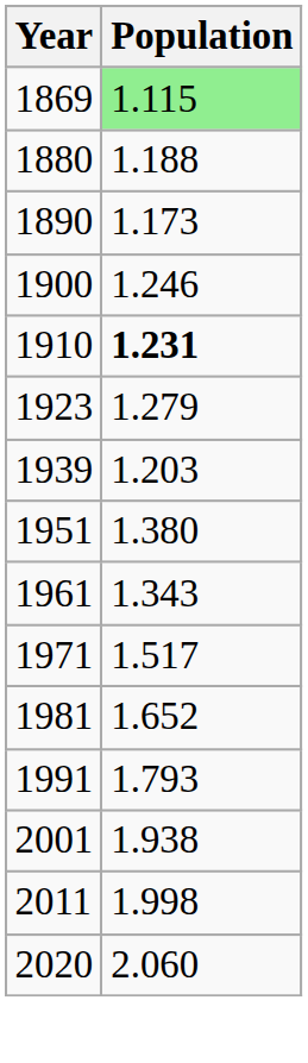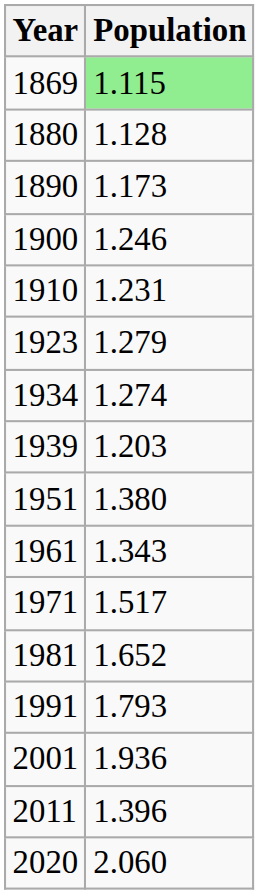 <table class="wikitable">
 <tr>
 <th>Year</th>
 <th>Population</th>
 </tr>
 <tr>
 <td>1869</td>
 <td style="background: lightgreen;">1.115</td>
 </tr>
 <tr>
 <td>1880</td>
-<td>1.188</td>
+<td>1.128</td>
 </tr>
 <tr>
 <td>1890</td>
 <td>1.173</td>
 </tr>
 <tr>
 <td>1900</td>
 <td>1.246</td>
 </tr>
 <tr>
 <td>1910</td>
-<td><strong>1.231</strong></td>
+<td>1.231</td>
 </tr>
 <tr>
 <td>1923</td>
 <td>1.279</td>
+</tr>
+<tr>
+<td>1934</td>
+<td>1.274</td>
 </tr>
 <tr>
 <td>1939</td>
 <td>1.203</td>
 </tr>
 <tr>
 <td>1951</td>
 <td>1.380</td>
 </tr>
 <tr>
 <td>1961</td>
 <td>1.343</td>
 </tr>
 <tr>
 <td>1971</td>
 <td>1.517</td>
 </tr>
 <tr>
 <td>1981</td>
 <td>1.652</td>
 </tr>
 <tr>
 <td>1991</td>
 <td>1.793</td>
 </tr>
 <tr>
 <td>2001</td>
-<td>1.938</td>
+<td>1.936</td>
 </tr>
 <tr>
 <td>2011</td>
-<td>1.998</td>
+<td>1.396</td>
 </tr>
 <tr>
 <td>2020</td>
 <td>2.060</td>
 </tr>
 </table>
